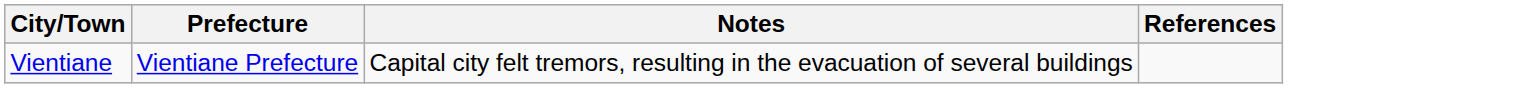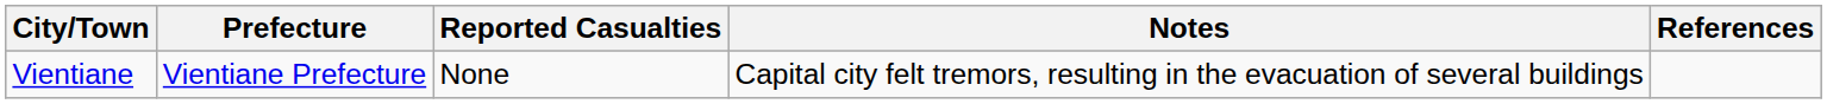 <table class="wikitable">
 <tr>
 <th>City/Town</th>
 <th>Prefecture</th>
+<th>Reported Casualties</th>
 <th>Notes</th>
 <th>References</th>
 </tr>
 <tr>
 <td><a href='#'>Vientiane</a></td>
 <td><a href='#'>Vientiane Prefecture</a></td>
+<td>None</td>
 <td>Capital city felt tremors, resulting in the evacuation of several buildings</td>
 <td></td>
 </tr>
 </table>
